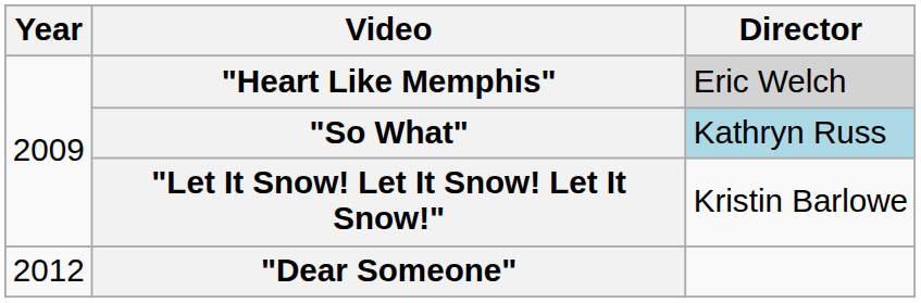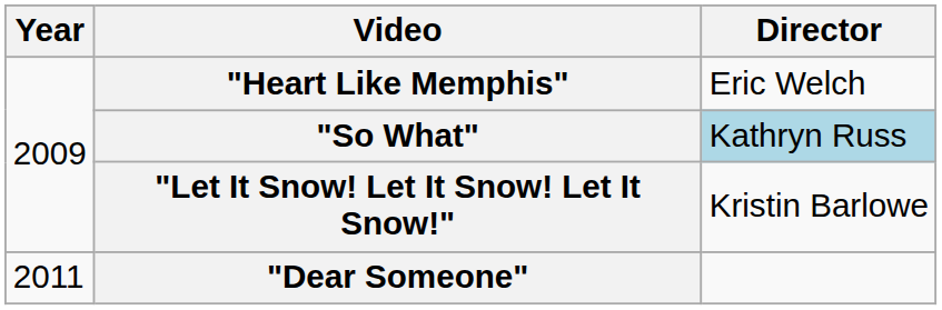 <table class="wikitable plainrowheaders">
 <tr>
 <th>Year</th>
 <th style="width:18em;">Video</th>
 <th>Director</th>
 </tr>
 <tr>
 <td rowspan="3">2009</td>
 <th scope="row">"Heart Like Memphis"</th>
-<td style="background: lightgrey;">Eric Welch</td>
+<td>Eric Welch</td>
 </tr>
 <tr>
 <th scope="row">"So What"</th>
 <td style="background: lightblue;">Kathryn Russ</td>
 </tr>
 <tr>
 <th scope="row">"Let It Snow! Let It Snow! Let It Snow!"</th>
 <td>Kristin Barlowe</td>
 </tr>
 <tr>
-<td>2012</td>
+<td>2011</td>
 <th scope="row">"Dear Someone"</th>
 <td></td>
 </tr>
 </table>
